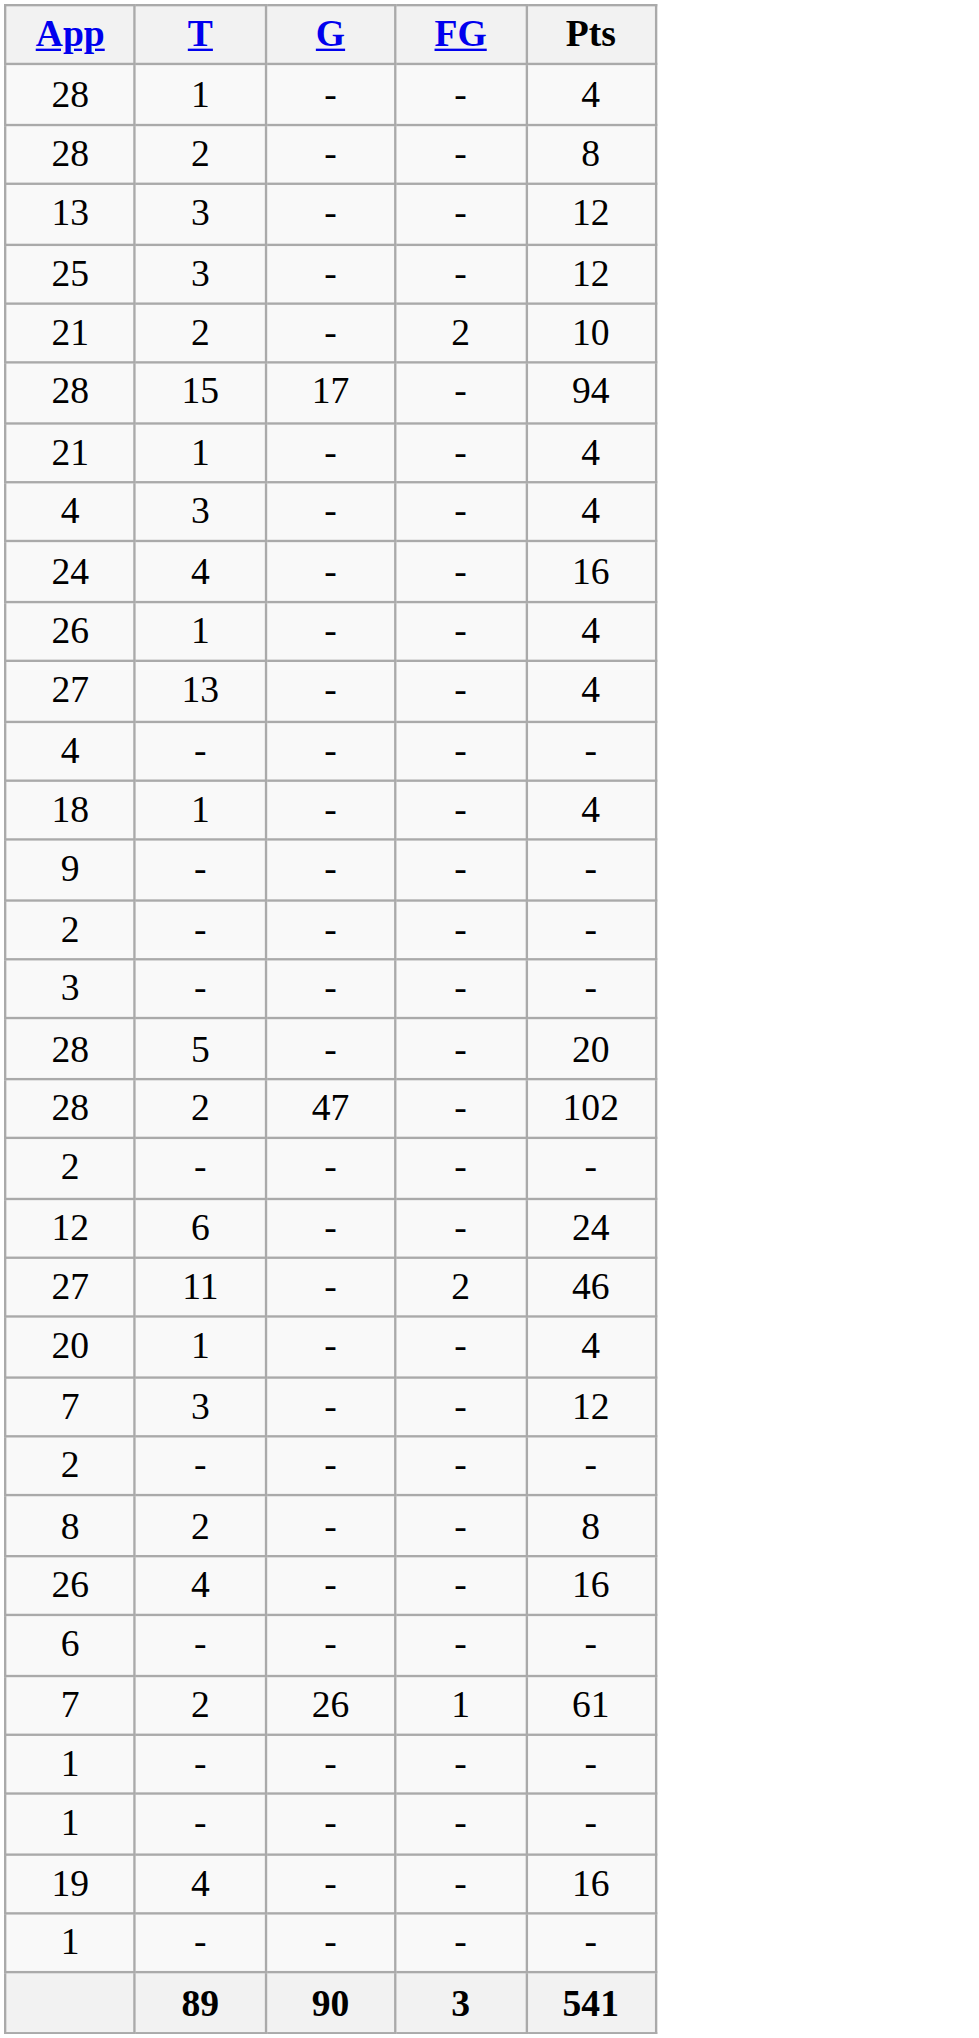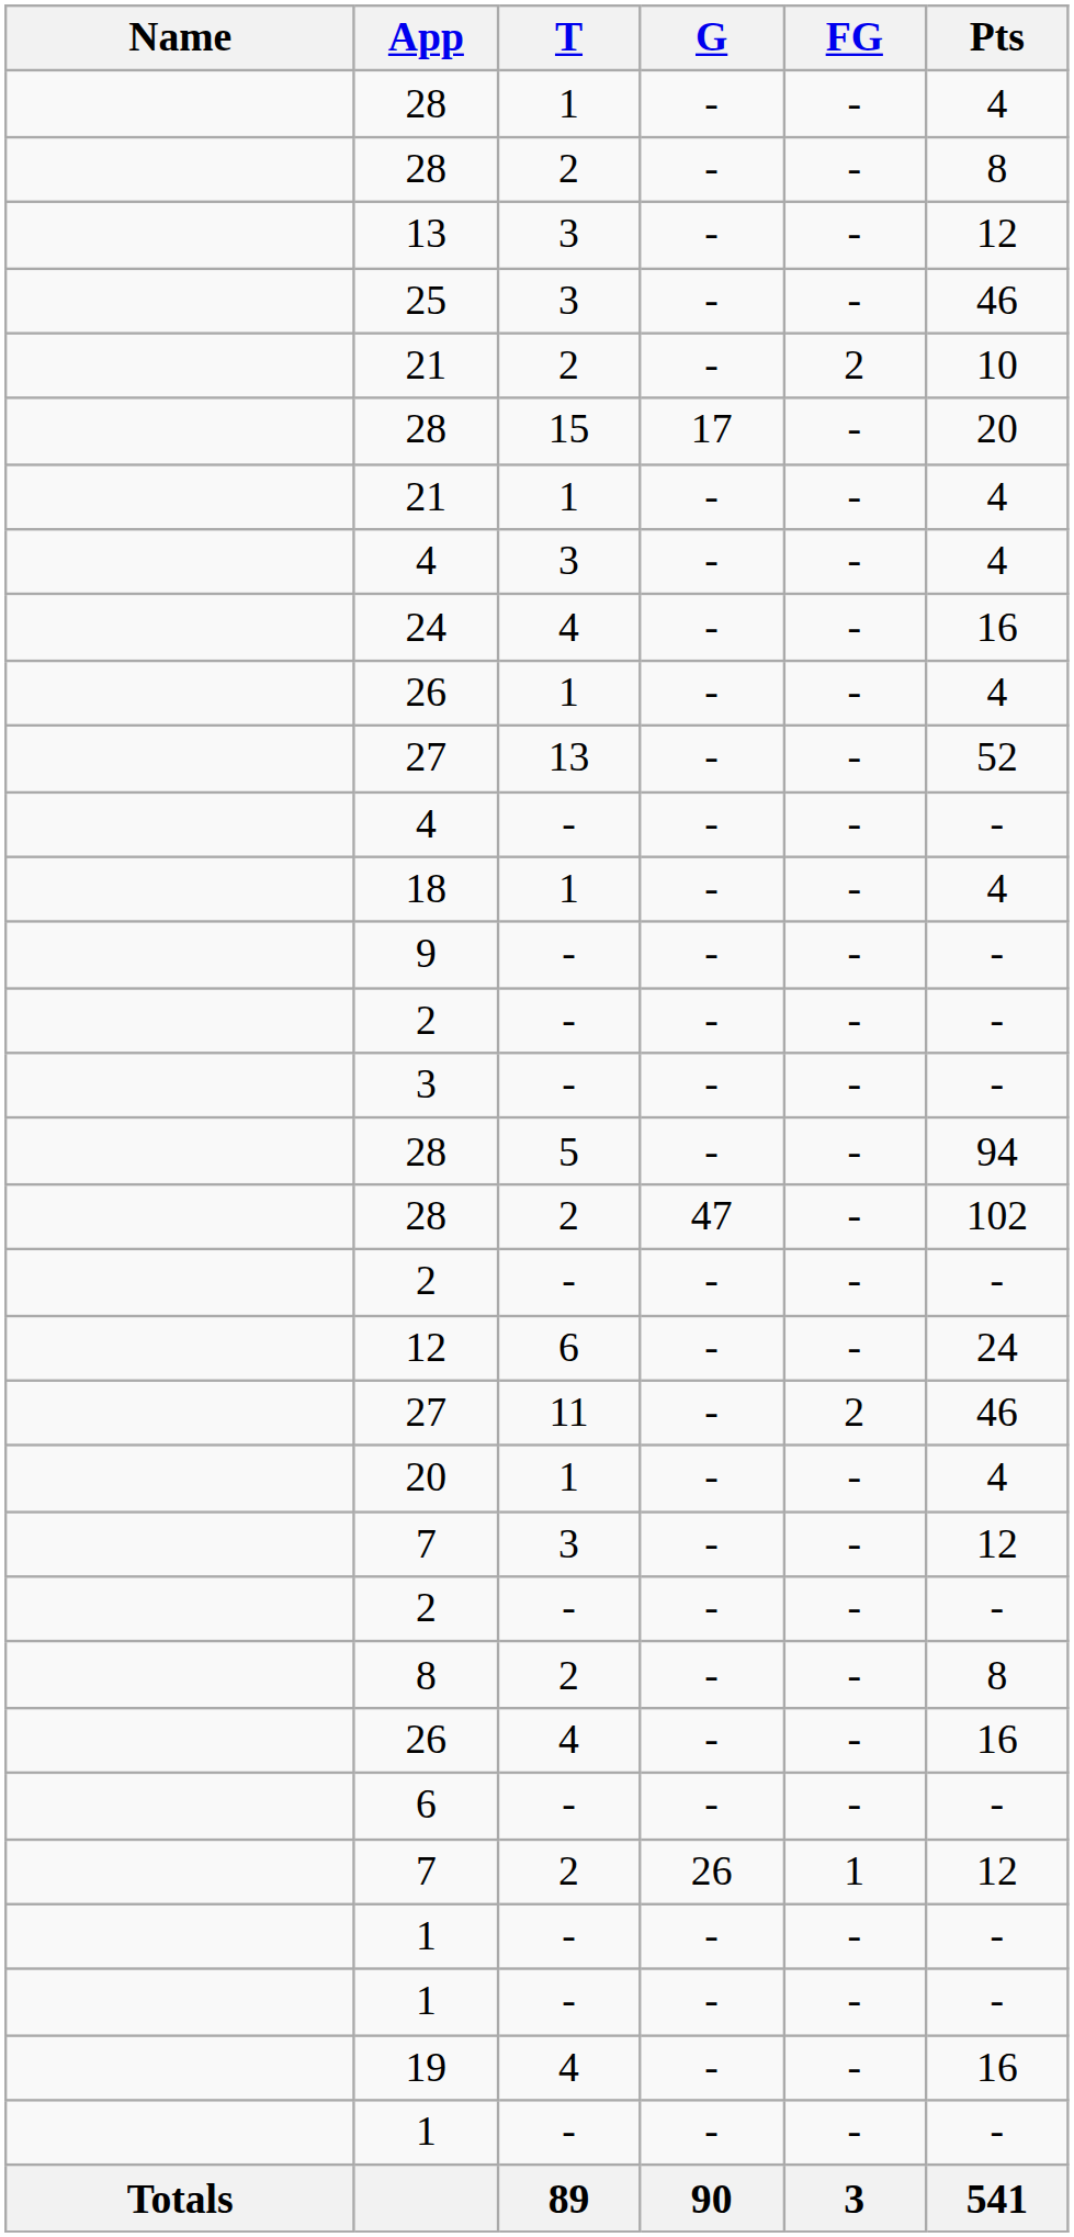 <table class="wikitable sortable" style="text-align: center;">
 <tr>
+<th style="width:8em">Name</th>
 <th style="width:3em"><a href='#'>App</a></th>
 <th style="width:3em"><a href='#'>T</a></th>
 <th style="width:3em"><a href='#'>G</a></th>
 <th style="width:3em"><a href='#'>FG</a></th>
 <th style="width:3em">Pts</th>
 </tr>
 <tr>
+<td style="text-align:left;"></td>
 <td>28</td>
 <td>1</td>
 <td>-</td>
 <td>-</td>
 <td>4</td>
 </tr>
 <tr>
+<td style="text-align:left;"></td>
 <td>28</td>
 <td>2</td>
 <td>-</td>
 <td>-</td>
 <td>8</td>
 </tr>
 <tr>
+<td style="text-align:left;"></td>
 <td>13</td>
 <td>3</td>
 <td>-</td>
 <td>-</td>
 <td>12</td>
 </tr>
 <tr>
+<td style="text-align:left;"></td>
 <td>25</td>
 <td>3</td>
 <td>-</td>
 <td>-</td>
-<td>12</td>
+<td>46</td>
 </tr>
 <tr>
+<td style="text-align:left;"></td>
 <td>21</td>
 <td>2</td>
 <td>-</td>
 <td>2</td>
 <td>10</td>
 </tr>
 <tr>
+<td style="text-align:left;"></td>
 <td>28</td>
 <td>15</td>
 <td>17</td>
 <td>-</td>
-<td>94</td>
+<td>20</td>
 </tr>
 <tr>
+<td style="text-align:left;"></td>
 <td>21</td>
 <td>1</td>
 <td>-</td>
 <td>-</td>
 <td>4</td>
 </tr>
 <tr>
+<td style="text-align:left;"></td>
 <td>4</td>
 <td>3</td>
 <td>-</td>
 <td>-</td>
 <td>4</td>
 </tr>
 <tr>
+<td style="text-align:left;"></td>
 <td>24</td>
 <td>4</td>
 <td>-</td>
 <td>-</td>
 <td>16</td>
 </tr>
 <tr>
+<td style="text-align:left;"></td>
 <td>26</td>
 <td>1</td>
 <td>-</td>
 <td>-</td>
 <td>4</td>
 </tr>
 <tr>
+<td style="text-align:left;"></td>
 <td>27</td>
 <td>13</td>
 <td>-</td>
 <td>-</td>
-<td>4</td>
+<td>52</td>
 </tr>
 <tr>
+<td style="text-align:left;"></td>
 <td>4</td>
 <td>-</td>
 <td>-</td>
 <td>-</td>
 <td>-</td>
 </tr>
 <tr>
+<td style="text-align:left;"></td>
 <td>18</td>
 <td>1</td>
 <td>-</td>
 <td>-</td>
 <td>4</td>
 </tr>
 <tr>
+<td style="text-align:left;"></td>
 <td>9</td>
 <td>-</td>
 <td>-</td>
 <td>-</td>
 <td>-</td>
 </tr>
 <tr>
+<td style="text-align:left;"></td>
 <td>2</td>
 <td>-</td>
 <td>-</td>
 <td>-</td>
 <td>-</td>
 </tr>
 <tr>
+<td style="text-align:left;"></td>
 <td>3</td>
 <td>-</td>
 <td>-</td>
 <td>-</td>
 <td>-</td>
 </tr>
 <tr>
+<td style="text-align:left;"></td>
 <td>28</td>
 <td>5</td>
 <td>-</td>
 <td>-</td>
-<td>20</td>
+<td>94</td>
 </tr>
 <tr>
+<td style="text-align:left;"></td>
 <td>28</td>
 <td>2</td>
 <td>47</td>
 <td>-</td>
 <td>102</td>
 </tr>
 <tr>
+<td style="text-align:left;"></td>
 <td>2</td>
 <td>-</td>
 <td>-</td>
 <td>-</td>
 <td>-</td>
 </tr>
 <tr>
+<td style="text-align:left;"></td>
 <td>12</td>
 <td>6</td>
 <td>-</td>
 <td>-</td>
 <td>24</td>
 </tr>
 <tr>
+<td style="text-align:left;"></td>
 <td>27</td>
 <td>11</td>
 <td>-</td>
 <td>2</td>
 <td>46</td>
 </tr>
 <tr>
+<td style="text-align:left;"></td>
 <td>20</td>
 <td>1</td>
 <td>-</td>
 <td>-</td>
 <td>4</td>
 </tr>
 <tr>
+<td style="text-align:left;"></td>
 <td>7</td>
 <td>3</td>
 <td>-</td>
 <td>-</td>
 <td>12</td>
 </tr>
 <tr>
+<td style="text-align:left;"></td>
 <td>2</td>
 <td>-</td>
 <td>-</td>
 <td>-</td>
 <td>-</td>
 </tr>
 <tr>
+<td style="text-align:left;"></td>
 <td>8</td>
 <td>2</td>
 <td>-</td>
 <td>-</td>
 <td>8</td>
 </tr>
 <tr>
+<td style="text-align:left;"></td>
 <td>26</td>
 <td>4</td>
 <td>-</td>
 <td>-</td>
 <td>16</td>
 </tr>
 <tr>
+<td style="text-align:left;"></td>
 <td>6</td>
 <td>-</td>
 <td>-</td>
 <td>-</td>
 <td>-</td>
 </tr>
 <tr>
+<td style="text-align:left;"></td>
 <td>7</td>
 <td>2</td>
 <td>26</td>
 <td>1</td>
-<td>61</td>
+<td>12</td>
 </tr>
 <tr>
+<td style="text-align:left;"></td>
 <td>1</td>
 <td>-</td>
 <td>-</td>
 <td>-</td>
 <td>-</td>
 </tr>
 <tr>
+<td style="text-align:left;"></td>
 <td>1</td>
 <td>-</td>
 <td>-</td>
 <td>-</td>
 <td>-</td>
 </tr>
 <tr>
+<td style="text-align:left;"></td>
 <td>19</td>
 <td>4</td>
 <td>-</td>
 <td>-</td>
 <td>16</td>
 </tr>
 <tr>
+<td style="text-align:left;"></td>
 <td>1</td>
 <td>-</td>
 <td>-</td>
 <td>-</td>
 <td>-</td>
 </tr>
 <tr class="sortbottom">
+<th>Totals</th>
 <th></th>
 <th>89</th>
 <th>90</th>
 <th>3</th>
 <th>541</th>
 </tr>
 </table>
